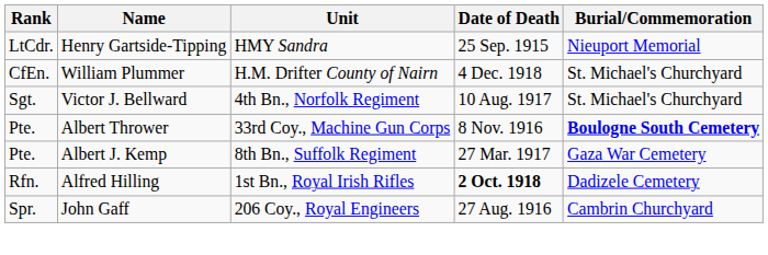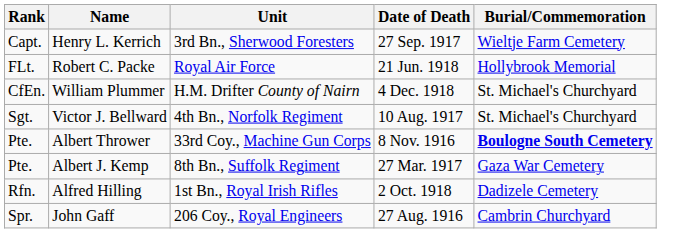 <table class="wikitable">
 <tr>
 <th>Rank</th>
 <th>Name</th>
 <th>Unit</th>
 <th>Date of Death</th>
 <th>Burial/Commemoration</th>
 </tr>
 <tr>
-<td>LtCdr.</td>
-<td>Henry Gartside-Tipping</td>
-<td>HMY <em>Sandra</em></td>
-<td>25 Sep. 1915</td>
-<td><a href='#'>Nieuport Memorial</a></td>
+<td>Capt.</td>
+<td>Henry L. Kerrich</td>
+<td>3rd Bn., <a href='#'>Sherwood Foresters</a></td>
+<td>27 Sep. 1917</td>
+<td><a href='#'>Wieltje Farm Cemetery</a></td>
+</tr>
+<tr>
+<td>FLt.</td>
+<td>Robert C. Packe</td>
+<td><a href='#'>Royal Air Force</a></td>
+<td>21 Jun. 1918</td>
+<td><a href='#'>Hollybrook Memorial</a></td>
 </tr>
 <tr>
 <td>CfEn.</td>
 <td>William Plummer</td>
 <td>H.M. Drifter <em>County of Nairn</em></td>
 <td>4 Dec. 1918</td>
 <td>St. Michael's Churchyard</td>
 </tr>
 <tr>
 <td>Sgt.</td>
 <td>Victor J. Bellward</td>
 <td>4th Bn., <a href='#'>Norfolk Regiment</a></td>
 <td>10 Aug. 1917</td>
 <td>St. Michael's Churchyard</td>
 </tr>
 <tr>
 <td>Pte.</td>
 <td>Albert Thrower</td>
 <td>33rd Coy., <a href='#'>Machine Gun Corps</a></td>
 <td>8 Nov. 1916</td>
 <td><strong><a href='#'>Boulogne South Cemetery</a></strong></td>
 </tr>
 <tr>
 <td>Pte.</td>
 <td>Albert J. Kemp</td>
 <td>8th Bn., <a href='#'>Suffolk Regiment</a></td>
 <td>27 Mar. 1917</td>
 <td><a href='#'>Gaza War Cemetery</a></td>
 </tr>
 <tr>
 <td>Rfn.</td>
 <td>Alfred Hilling</td>
 <td>1st Bn., <a href='#'>Royal Irish Rifles</a></td>
-<td><strong>2 Oct. 1918</strong></td>
+<td>2 Oct. 1918</td>
 <td><a href='#'>Dadizele Cemetery</a></td>
 </tr>
 <tr>
 <td>Spr.</td>
 <td>John Gaff</td>
 <td>206 Coy., <a href='#'>Royal Engineers</a></td>
 <td>27 Aug. 1916</td>
 <td><a href='#'>Cambrin Churchyard</a></td>
 </tr>
 </table>
